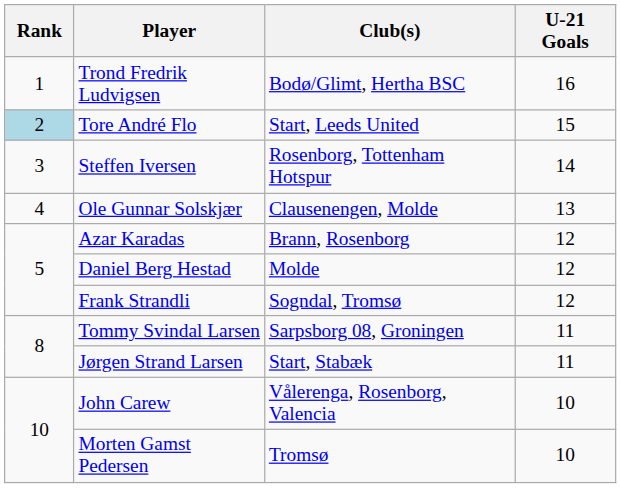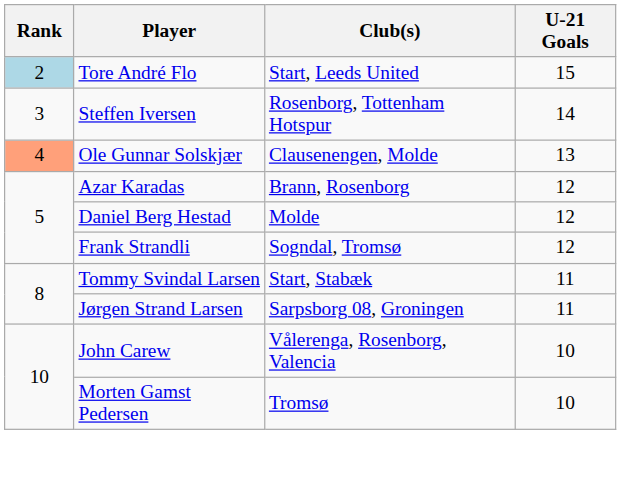 <table class="wikitable sortable" style="text-align:center;">
 <tr>
 <th width=50px>Rank</th>
 <th style="width:150px;">Player</th>
 <th style="width:200px;">Club(s)</th>
 <th width=75px>U-21 Goals</th>
-</tr>
-<tr>
-<td>1</td>
-<td style="text-align:left;"><a href='#'>Trond Fredrik Ludvigsen</a></td>
-<td align="left"><a href='#'>Bodø/Glimt</a>, <a href='#'>Hertha BSC</a></td>
-<td>16</td>
 </tr>
 <tr>
 <td style="background: lightblue;">2</td>
 <td style="text-align:left;"><a href='#'>Tore André Flo</a></td>
 <td align="left"><a href='#'>Start</a>, <a href='#'>Leeds United</a></td>
 <td>15</td>
 </tr>
 <tr>
 <td>3</td>
 <td style="text-align:left;"><a href='#'>Steffen Iversen</a></td>
 <td align="left"><a href='#'>Rosenborg</a>, <a href='#'>Tottenham Hotspur</a></td>
 <td>14</td>
 </tr>
 <tr>
-<td>4</td>
+<td style="background: lightsalmon;">4</td>
 <td style="text-align:left;"><a href='#'>Ole Gunnar Solskjær</a></td>
 <td align="left"><a href='#'>Clausenengen</a>, <a href='#'>Molde</a></td>
 <td>13</td>
 </tr>
 <tr>
 <td rowspan="3">5</td>
 <td style="text-align:left;"><a href='#'>Azar Karadas</a></td>
 <td align="left"><a href='#'>Brann</a>, <a href='#'>Rosenborg</a></td>
 <td>12</td>
 </tr>
 <tr>
 <td style="text-align:left;"><a href='#'>Daniel Berg Hestad</a></td>
 <td align="left"><a href='#'>Molde</a></td>
 <td>12</td>
 </tr>
 <tr>
 <td style="text-align:left;"><a href='#'>Frank Strandli</a></td>
 <td align="left"><a href='#'>Sogndal</a>, <a href='#'>Tromsø</a></td>
 <td>12</td>
 </tr>
 <tr>
 <td rowspan="2">8</td>
 <td style="text-align:left;"><a href='#'>Tommy Svindal Larsen</a></td>
-<td align="left"><a href='#'>Sarpsborg 08</a>, <a href='#'>Groningen</a></td>
+<td align="left"><a href='#'>Start</a>, <a href='#'>Stabæk</a></td>
 <td>11</td>
 </tr>
 <tr>
 <td style="text-align:left;"><a href='#'>Jørgen Strand Larsen</a></td>
-<td align="left"><a href='#'>Start</a>, <a href='#'>Stabæk</a></td>
+<td align="left"><a href='#'>Sarpsborg 08</a>, <a href='#'>Groningen</a></td>
 <td>11</td>
 </tr>
 <tr>
 <td rowspan="2">10</td>
 <td style="text-align:left;"><a href='#'>John Carew</a></td>
 <td align="left"><a href='#'>Vålerenga</a>, <a href='#'>Rosenborg</a>, <a href='#'>Valencia</a></td>
 <td>10</td>
 </tr>
 <tr>
 <td style="text-align:left;"><a href='#'>Morten Gamst Pedersen</a></td>
 <td align="left"><a href='#'>Tromsø</a></td>
 <td>10</td>
 </tr>
 </table>
